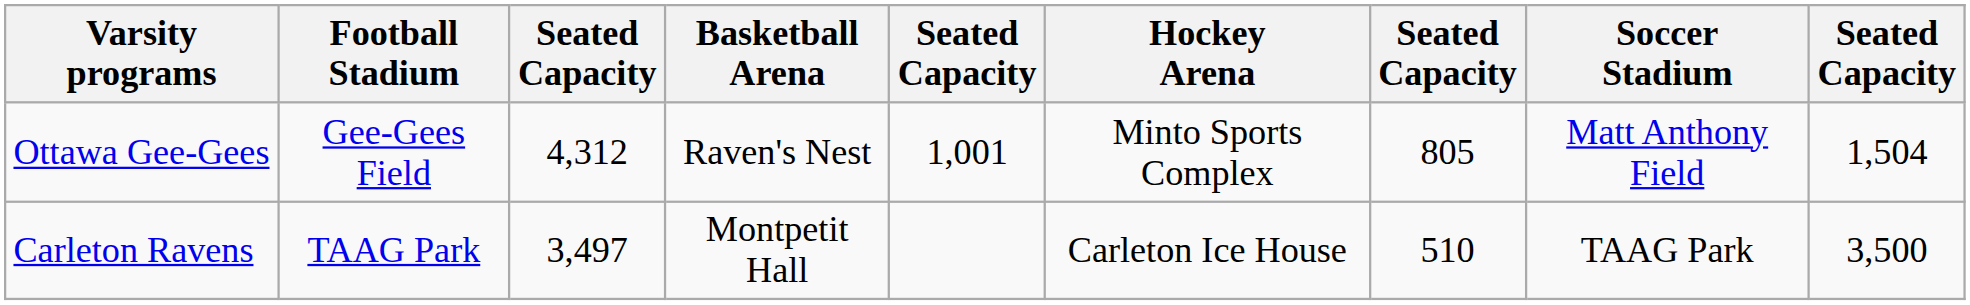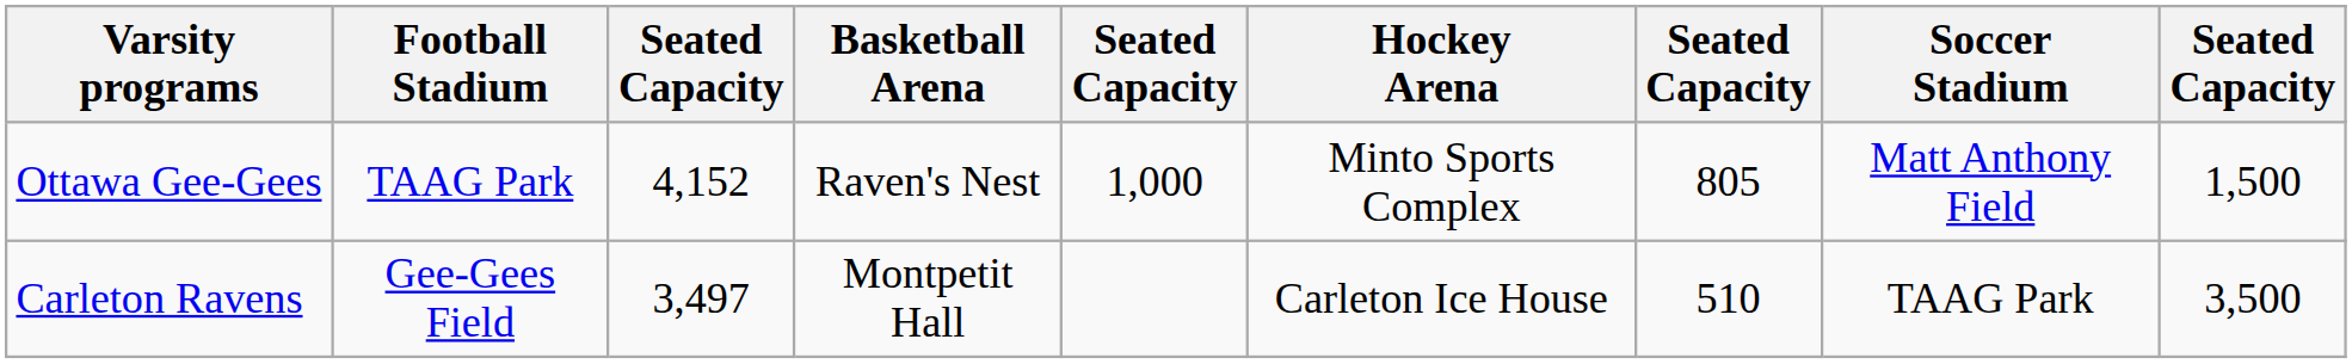 <table class="wikitable sortable">
 <tr>
 <th>Varsity programs</th>
 <th>Football<br>Stadium</th>
 <th>Seated<br>Capacity</th>
 <th>Basketball<br>Arena</th>
 <th>Seated<br>Capacity</th>
 <th>Hockey<br>Arena</th>
 <th>Seated<br>Capacity</th>
 <th>Soccer<br>Stadium</th>
 <th>Seated<br>Capacity</th>
 </tr>
 <tr align="center">
 <td align="left"><a href='#'>Ottawa Gee-Gees</a></td>
-<td><a href='#'>Gee-Gees Field</a></td>
-<td>4,312</td>
+<td><a href='#'>TAAG Park</a></td>
+<td>4,152</td>
 <td>Raven's Nest</td>
-<td>1,001</td>
+<td>1,000</td>
 <td>Minto Sports Complex</td>
 <td>805</td>
 <td><a href='#'>Matt Anthony Field</a></td>
-<td>1,504</td>
+<td>1,500</td>
 </tr>
 <tr align="center">
 <td align="left"><a href='#'>Carleton Ravens</a></td>
-<td><a href='#'>TAAG Park</a></td>
+<td><a href='#'>Gee-Gees Field</a></td>
 <td>3,497</td>
 <td>Montpetit Hall</td>
 <td></td>
 <td>Carleton Ice House</td>
 <td>510</td>
 <td>TAAG Park</td>
 <td>3,500</td>
 </tr>
 </table>
